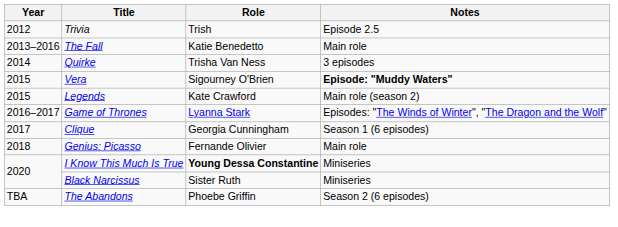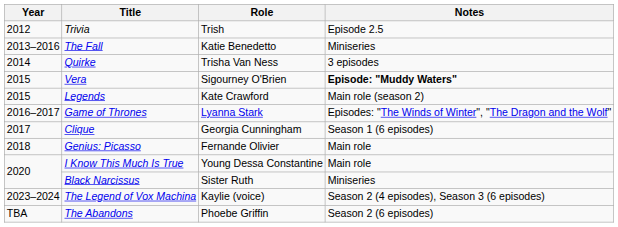 <table class="wikitable sortable">
 <tr>
 <th>Year</th>
 <th>Title</th>
 <th>Role</th>
 <th class="unsortable">Notes</th>
 </tr>
 <tr>
 <td>2012</td>
 <td><em>Trivia</em></td>
 <td>Trish</td>
 <td>Episode 2.5</td>
 </tr>
 <tr>
 <td>2013–2016</td>
 <td><em><a href='#'>The Fall</a></em></td>
 <td>Katie Benedetto</td>
-<td>Main role</td>
+<td>Miniseries</td>
 </tr>
 <tr>
 <td>2014</td>
 <td><em><a href='#'>Quirke</a></em></td>
 <td>Trisha Van Ness</td>
 <td>3 episodes</td>
 </tr>
 <tr>
 <td>2015</td>
 <td><em><a href='#'>Vera</a></em></td>
 <td>Sigourney O'Brien</td>
 <td><strong>Episode: "Muddy Waters"</strong></td>
 </tr>
 <tr>
 <td>2015</td>
 <td><em><a href='#'>Legends</a></em></td>
 <td>Kate Crawford</td>
 <td>Main role (season 2)</td>
 </tr>
 <tr>
 <td>2016–2017</td>
 <td><em><a href='#'>Game of Thrones</a></em></td>
 <td><a href='#'>Lyanna Stark</a></td>
 <td>Episodes: "<a href='#'>The Winds of Winter</a>", "<a href='#'>The Dragon and the Wolf</a>"</td>
 </tr>
 <tr>
 <td>2017</td>
 <td><em><a href='#'>Clique</a></em></td>
 <td>Georgia Cunningham</td>
 <td>Season 1 (6 episodes)</td>
 </tr>
 <tr>
 <td>2018</td>
 <td><em><a href='#'>Genius: Picasso</a></em></td>
 <td>Fernande Olivier</td>
 <td>Main role</td>
 </tr>
 <tr>
 <td rowspan=2>2020</td>
 <td><em><a href='#'>I Know This Much Is True</a></em></td>
-<td><strong>Young Dessa Constantine</strong></td>
-<td>Miniseries</td>
+<td>Young Dessa Constantine</td>
+<td>Main role</td>
 </tr>
 <tr>
 <td><em><a href='#'>Black Narcissus</a></em></td>
 <td>Sister Ruth</td>
 <td>Miniseries</td>
+</tr>
+<tr>
+<td>2023–2024</td>
+<td><em><a href='#'>The Legend of Vox Machina</a></em></td>
+<td>Kaylie (voice)</td>
+<td>Season 2 (4 episodes), Season 3 (6 episodes)</td>
 </tr>
 <tr>
 <td>TBA</td>
 <td><em><a href='#'>The Abandons</a></em></td>
 <td>Phoebe Griffin</td>
 <td>Season 2 (6 episodes)</td>
 </tr>
 </table>
